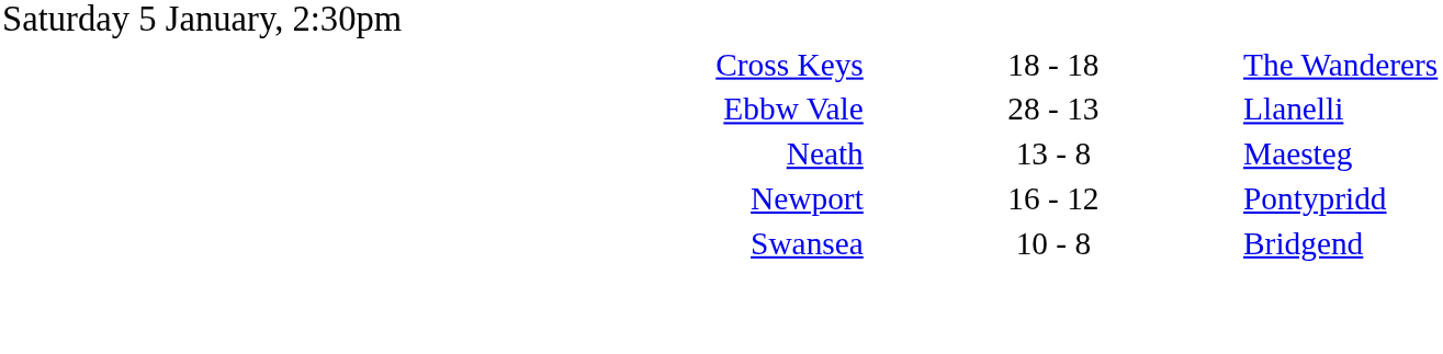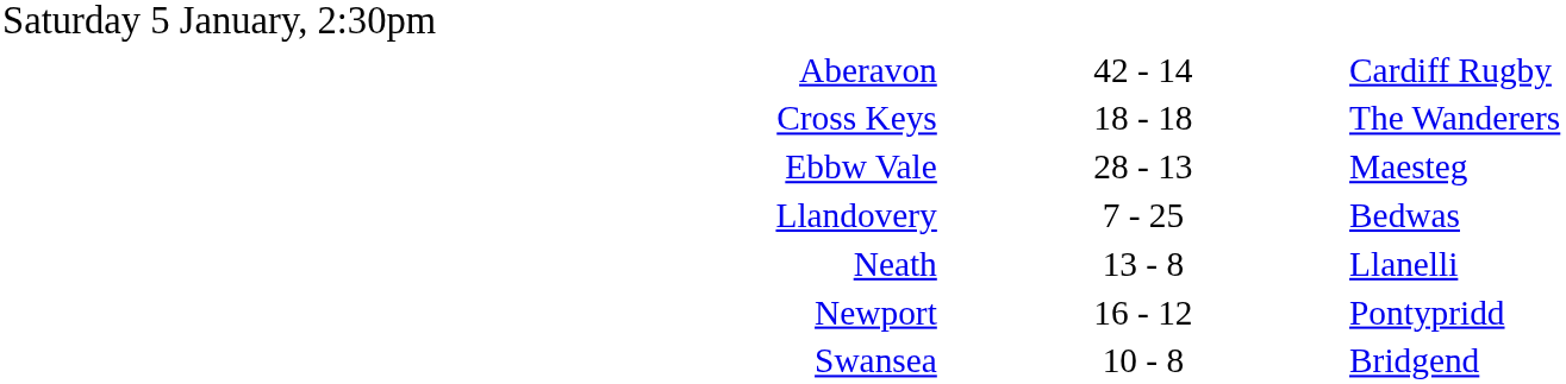 <table style="width:70%;" cellspacing="1">
 <tr>
 <th width=35%></th>
 <th width=15%></th>
 <th></th>
 </tr>
 <tr>
 <td>Saturday 5 January, 2:30pm</td>
 </tr>
 <tr style=font-size:90%>
+<td align=right><a href='#'>Aberavon</a></td>
+<td align=center>42 - 14</td>
+<td><a href='#'>Cardiff Rugby</a></td>
+</tr>
+<tr style=font-size:90%>
 <td align=right><a href='#'>Cross Keys</a></td>
 <td align=center>18 - 18</td>
 <td><a href='#'>The Wanderers</a></td>
 </tr>
 <tr style=font-size:90%>
 <td align=right><a href='#'>Ebbw Vale</a></td>
 <td align=center>28 - 13</td>
-<td><a href='#'>Llanelli</a></td>
+<td><a href='#'>Maesteg</a></td>
+</tr>
+<tr style=font-size:90%>
+<td align=right><a href='#'>Llandovery</a></td>
+<td align=center>7 - 25</td>
+<td><a href='#'>Bedwas</a></td>
 </tr>
 <tr style=font-size:90%>
 <td align=right><a href='#'>Neath</a></td>
 <td align=center>13 - 8</td>
-<td><a href='#'>Maesteg</a></td>
+<td><a href='#'>Llanelli</a></td>
 </tr>
 <tr style=font-size:90%>
 <td align=right><a href='#'>Newport</a></td>
 <td align=center>16 - 12</td>
 <td><a href='#'>Pontypridd</a></td>
 </tr>
 <tr style=font-size:90%>
 <td align=right><a href='#'>Swansea</a></td>
 <td align=center>10 - 8</td>
 <td><a href='#'>Bridgend</a></td>
 </tr>
 </table>
